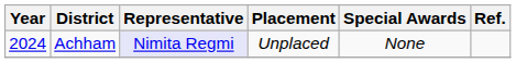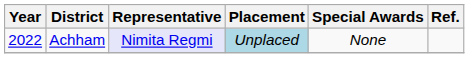 <table class="wikitable sortable" style="font-size: 85%; text-align:center">
 <tr>
 <th>Year</th>
 <th>District</th>
 <th>Representative</th>
 <th>Placement</th>
 <th>Special Awards</th>
 <th>Ref.</th>
 </tr>
 <tr>
-<td><a href='#'>2024</a></td>
+<td><a href='#'>2022</a></td>
 <td align=left><a href='#'>Achham</a></td>
 <td style="background: lavender;"><a href='#'>Nimita Regmi</a></td>
-<td><em>Unplaced</em></td>
+<td style="background: lightblue;"><em>Unplaced</em></td>
 <td><em>None</em></td>
 <td></td>
 </tr>
 <tr>
 </tr>
 </table>
